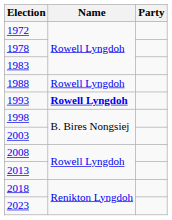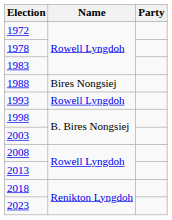 <table class="wikitable sortable">
 <tr>
 <th>Election</th>
 <th>Name</th>
 <th colspan=2>Party</th>
 </tr>
 <tr>
 <td><a href='#'>1972</a></td>
 <td rowspan=3><a href='#'>Rowell Lyngdoh</a></td>
 <td></td>
 </tr>
 <tr>
 <td><a href='#'>1978</a></td>
 <td></td>
 </tr>
 <tr>
 <td><a href='#'>1983</a></td>
 </tr>
 <tr>
 <td><a href='#'>1988</a></td>
-<td><a href='#'>Rowell Lyngdoh</a></td>
+<td>Bires Nongsiej</td>
 <td></td>
 </tr>
 <tr>
 <td><a href='#'>1993</a></td>
-<td><strong><a href='#'>Rowell Lyngdoh</a></strong></td>
+<td><a href='#'>Rowell Lyngdoh</a></td>
 <td></td>
 </tr>
 <tr>
 <td><a href='#'>1998</a></td>
 <td rowspan=2>B. Bires Nongsiej</td>
 <td></td>
 </tr>
 <tr>
 <td><a href='#'>2003</a></td>
 </tr>
 <tr>
 <td><a href='#'>2008</a></td>
 <td rowspan=2><a href='#'>Rowell Lyngdoh</a></td>
 <td></td>
 </tr>
 <tr>
 <td><a href='#'>2013</a></td>
 </tr>
 <tr>
 <td><a href='#'>2018</a></td>
 <td rowspan=2><a href='#'>Renikton Lyngdoh</a></td>
 <td></td>
 </tr>
 <tr>
 <td><a href='#'>2023</a></td>
 <td></td>
 </tr>
 </table>
